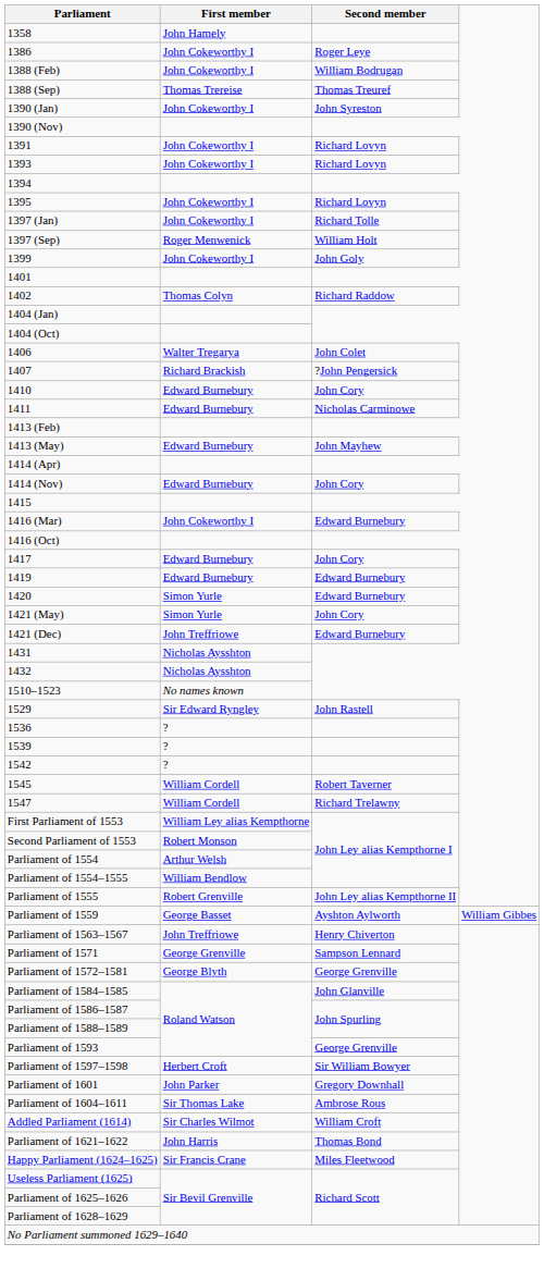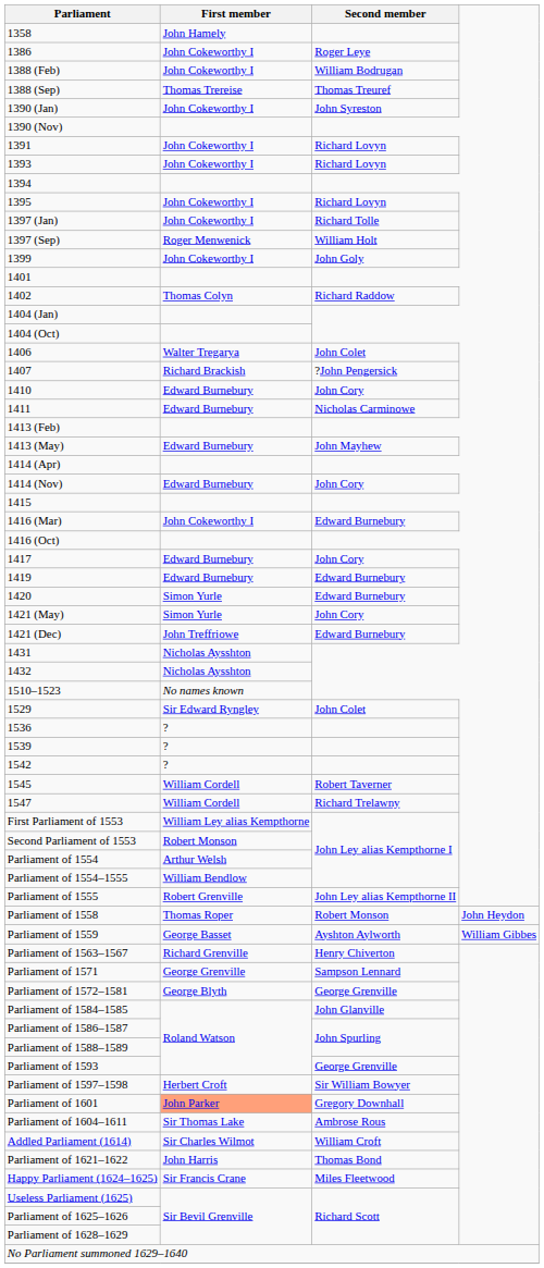 <table class="wikitable">
 <tr>
 <th>Parliament</th>
 <th>First member</th>
 <th>Second member</th>
 </tr>
 <tr>
 <td>1358</td>
 <td><a href='#'>John Hamely</a></td>
 <td></td>
 </tr>
 <tr>
 <td>1386</td>
 <td><a href='#'>John Cokeworthy I</a></td>
 <td><a href='#'>Roger Leye</a></td>
 </tr>
 <tr>
 <td>1388 (Feb)</td>
 <td><a href='#'>John Cokeworthy I</a></td>
 <td><a href='#'>William Bodrugan</a></td>
 </tr>
 <tr>
 <td>1388 (Sep)</td>
 <td><a href='#'>Thomas Trereise</a></td>
 <td><a href='#'>Thomas Treuref</a></td>
 </tr>
 <tr>
 <td>1390 (Jan)</td>
 <td><a href='#'>John Cokeworthy I</a></td>
 <td><a href='#'>John Syreston</a></td>
 </tr>
 <tr>
 <td>1390 (Nov)</td>
 <td></td>
 </tr>
 <tr>
 <td>1391</td>
 <td><a href='#'>John Cokeworthy I</a></td>
 <td><a href='#'>Richard Lovyn</a></td>
 </tr>
 <tr>
 <td>1393</td>
 <td><a href='#'>John Cokeworthy I</a></td>
 <td><a href='#'>Richard Lovyn</a></td>
 </tr>
 <tr>
 <td>1394</td>
 <td></td>
 </tr>
 <tr>
 <td>1395</td>
 <td><a href='#'>John Cokeworthy I</a></td>
 <td><a href='#'>Richard Lovyn</a></td>
 </tr>
 <tr>
 <td>1397 (Jan)</td>
 <td><a href='#'>John Cokeworthy I</a></td>
 <td><a href='#'>Richard Tolle</a></td>
 </tr>
 <tr>
 <td>1397 (Sep)</td>
 <td><a href='#'>Roger Menwenick</a></td>
 <td><a href='#'>William Holt</a></td>
 </tr>
 <tr>
 <td>1399</td>
 <td><a href='#'>John Cokeworthy I</a></td>
 <td><a href='#'>John Goly</a></td>
 </tr>
 <tr>
 <td>1401</td>
 <td></td>
 </tr>
 <tr>
 <td>1402</td>
 <td><a href='#'>Thomas Colyn</a></td>
 <td><a href='#'>Richard Raddow</a></td>
 </tr>
 <tr>
 <td>1404 (Jan)</td>
 <td></td>
 </tr>
 <tr>
 <td>1404 (Oct)</td>
 <td></td>
 </tr>
 <tr>
 <td>1406</td>
 <td><a href='#'>Walter Tregarya</a></td>
 <td><a href='#'>John Colet</a></td>
 </tr>
 <tr>
 <td>1407</td>
 <td><a href='#'>Richard Brackish</a></td>
 <td>?<a href='#'>John Pengersick</a></td>
 </tr>
 <tr>
 <td>1410</td>
 <td><a href='#'>Edward Burnebury</a></td>
 <td><a href='#'>John Cory</a></td>
 </tr>
 <tr>
 <td>1411</td>
 <td><a href='#'>Edward Burnebury</a></td>
 <td><a href='#'>Nicholas Carminowe</a></td>
 </tr>
 <tr>
 <td>1413 (Feb)</td>
 <td></td>
 </tr>
 <tr>
 <td>1413 (May)</td>
 <td><a href='#'>Edward Burnebury</a></td>
 <td><a href='#'>John Mayhew</a></td>
 </tr>
 <tr>
 <td>1414 (Apr)</td>
 <td></td>
 </tr>
 <tr>
 <td>1414 (Nov)</td>
 <td><a href='#'>Edward Burnebury</a></td>
 <td><a href='#'>John Cory</a></td>
 </tr>
 <tr>
 <td>1415</td>
 <td></td>
 </tr>
 <tr>
 <td>1416 (Mar)</td>
 <td><a href='#'>John Cokeworthy I</a></td>
 <td><a href='#'>Edward Burnebury</a></td>
 </tr>
 <tr>
 <td>1416 (Oct)</td>
 <td></td>
 </tr>
 <tr>
 <td>1417</td>
 <td><a href='#'>Edward Burnebury</a></td>
 <td><a href='#'>John Cory</a></td>
 </tr>
 <tr>
 <td>1419</td>
 <td><a href='#'>Edward Burnebury</a></td>
 <td><a href='#'>Edward Burnebury</a></td>
 </tr>
 <tr>
 <td>1420</td>
 <td><a href='#'>Simon Yurle</a></td>
 <td><a href='#'>Edward Burnebury</a></td>
 </tr>
 <tr>
 <td>1421 (May)</td>
 <td><a href='#'>Simon Yurle</a></td>
 <td><a href='#'>John Cory</a></td>
 </tr>
 <tr>
 <td>1421 (Dec)</td>
 <td><a href='#'>John Treffriowe</a></td>
 <td><a href='#'>Edward Burnebury</a></td>
 </tr>
 <tr>
 <td>1431</td>
 <td><a href='#'>Nicholas Aysshton</a></td>
 </tr>
 <tr>
 <td>1432</td>
 <td><a href='#'>Nicholas Aysshton</a></td>
 </tr>
 <tr>
 <td>1510–1523</td>
 <td><em>No names known</em></td>
 </tr>
 <tr>
 <td>1529</td>
 <td><a href='#'>Sir Edward Ryngley</a></td>
-<td><a href='#'>John Rastell</a></td>
+<td><a href='#'>John Colet</a></td>
 </tr>
 <tr>
 <td>1536</td>
 <td>?</td>
 <td></td>
 </tr>
 <tr>
 <td>1539</td>
 <td>?</td>
 <td></td>
 </tr>
 <tr>
 <td>1542</td>
 <td>?</td>
 <td></td>
 </tr>
 <tr>
 <td>1545</td>
 <td><a href='#'>William Cordell</a></td>
 <td><a href='#'>Robert Taverner</a></td>
 </tr>
 <tr>
 <td>1547</td>
 <td><a href='#'>William Cordell</a></td>
 <td><a href='#'>Richard Trelawny</a></td>
 </tr>
 <tr>
 <td>First Parliament of 1553</td>
 <td><a href='#'>William Ley alias Kempthorne</a></td>
 <td rowspan="4"><a href='#'>John Ley alias Kempthorne I</a></td>
 </tr>
 <tr>
 <td>Second Parliament of 1553</td>
 <td><a href='#'>Robert Monson</a></td>
 </tr>
 <tr>
 <td>Parliament of 1554</td>
 <td><a href='#'>Arthur Welsh</a></td>
 </tr>
 <tr>
 <td>Parliament of 1554–1555</td>
 <td><a href='#'>William Bendlow</a></td>
 </tr>
 <tr>
 <td>Parliament of 1555</td>
 <td><a href='#'>Robert Grenville</a></td>
 <td><a href='#'>John Ley alias Kempthorne II</a></td>
 </tr>
 <tr>
+<td>Parliament of 1558</td>
+<td><a href='#'>Thomas Roper</a></td>
+<td><a href='#'>Robert Monson</a></td>
+<td><a href='#'>John Heydon</a></td>
+</tr>
+<tr>
 <td>Parliament of 1559</td>
 <td><a href='#'>George Basset</a></td>
 <td><a href='#'>Ayshton Aylworth</a></td>
 <td><a href='#'>William Gibbes</a></td>
 </tr>
 <tr>
 <td>Parliament of 1563–1567</td>
-<td><a href='#'>John Treffriowe</a></td>
+<td><a href='#'>Richard Grenville</a></td>
 <td><a href='#'>Henry Chiverton</a></td>
 </tr>
 <tr>
 <td>Parliament of 1571</td>
 <td><a href='#'>George Grenville</a></td>
 <td><a href='#'>Sampson Lennard</a></td>
 </tr>
 <tr>
 <td>Parliament of 1572–1581</td>
 <td><a href='#'>George Blyth</a></td>
 <td><a href='#'>George Grenville</a></td>
 </tr>
 <tr>
 <td>Parliament of 1584–1585</td>
 <td rowspan="4"><a href='#'>Roland Watson</a></td>
 <td><a href='#'>John Glanville</a></td>
 </tr>
 <tr>
 <td>Parliament of 1586–1587</td>
 <td rowspan="2"><a href='#'>John Spurling</a></td>
 </tr>
 <tr>
 <td>Parliament of 1588–1589</td>
 </tr>
 <tr>
 <td>Parliament of 1593</td>
 <td><a href='#'>George Grenville</a></td>
 </tr>
 <tr>
 <td>Parliament of 1597–1598</td>
 <td><a href='#'>Herbert Croft</a></td>
 <td><a href='#'>Sir William Bowyer</a></td>
 </tr>
 <tr>
 <td>Parliament of 1601</td>
-<td><a href='#'>John Parker</a></td>
+<td style="background: lightsalmon;"><a href='#'>John Parker</a></td>
 <td><a href='#'>Gregory Downhall</a></td>
 </tr>
 <tr>
 <td>Parliament of 1604–1611</td>
 <td><a href='#'>Sir Thomas Lake</a></td>
 <td><a href='#'>Ambrose Rous</a></td>
 </tr>
 <tr>
 <td><a href='#'>Addled Parliament (1614)</a></td>
 <td><a href='#'>Sir Charles Wilmot</a></td>
 <td><a href='#'>William Croft</a></td>
 </tr>
 <tr>
 <td>Parliament of 1621–1622</td>
 <td><a href='#'>John Harris</a></td>
 <td><a href='#'>Thomas Bond</a></td>
 </tr>
 <tr>
 <td><a href='#'>Happy Parliament (1624–1625)</a></td>
 <td><a href='#'>Sir Francis Crane</a></td>
 <td><a href='#'>Miles Fleetwood</a></td>
 </tr>
 <tr>
 <td><a href='#'>Useless Parliament (1625)</a></td>
 <td rowspan="3"><a href='#'>Sir Bevil Grenville</a></td>
 <td rowspan="3"><a href='#'>Richard Scott</a></td>
 </tr>
 <tr>
 <td>Parliament of 1625–1626</td>
 </tr>
 <tr>
 <td>Parliament of 1628–1629</td>
 </tr>
 <tr>
 <td colspan="4"><em>No Parliament summoned 1629–1640</em></td>
 </tr>
 <tr>
 </tr>
 </table>
